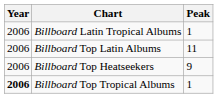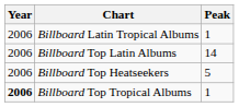 <table class="wikitable">
 <tr>
 <th>Year</th>
 <th>Chart </th>
 <th>Peak</th>
 </tr>
 <tr>
 <td>2006</td>
 <td><em>Billboard</em> Latin Tropical Albums</td>
 <td>1</td>
 </tr>
 <tr>
 <td>2006</td>
 <td><em>Billboard</em> Top Latin Albums</td>
-<td>11</td>
+<td>14</td>
 </tr>
 <tr>
 <td>2006</td>
 <td><em>Billboard</em> Top Heatseekers</td>
-<td>9</td>
+<td>5</td>
 </tr>
 <tr>
 <td><strong>2006</strong></td>
 <td><em>Billboard</em> Top Tropical Albums</td>
 <td>1</td>
 </tr>
 </table>
